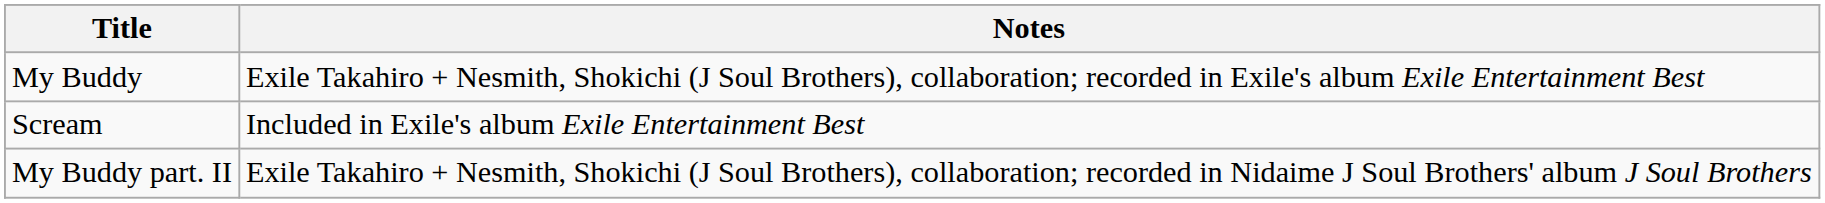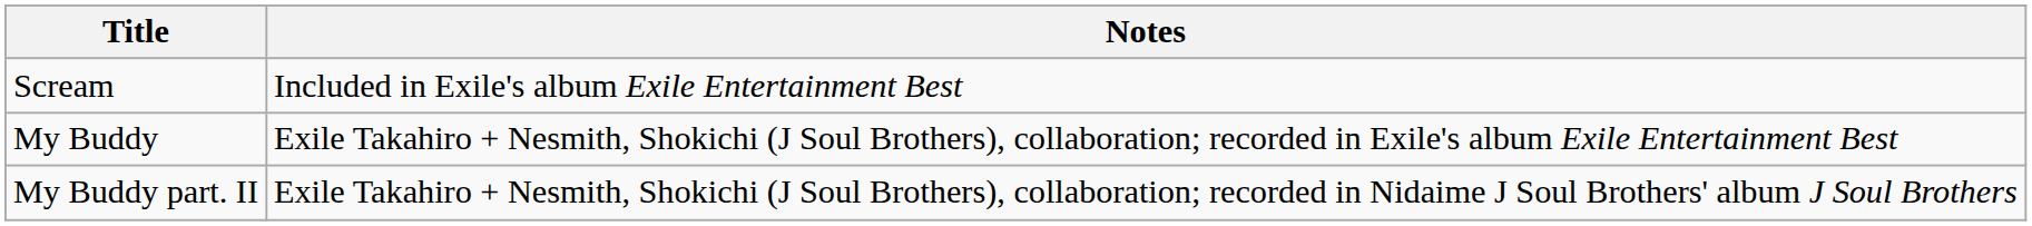 <table class="wikitable">
 <tr>
 <th>Title</th>
 <th>Notes</th>
 </tr>
 <tr>
+<td>Scream</td>
+<td>Included in Exile's album <em>Exile Entertainment Best</em></td>
+</tr>
+<tr>
 <td>My Buddy</td>
 <td>Exile Takahiro + Nesmith, Shokichi (J Soul Brothers), collaboration; recorded in Exile's album <em>Exile Entertainment Best</em></td>
-</tr>
-<tr>
-<td>Scream</td>
-<td>Included in Exile's album <em>Exile Entertainment Best</em></td>
 </tr>
 <tr>
 <td>My Buddy part. II</td>
 <td>Exile Takahiro + Nesmith, Shokichi (J Soul Brothers), collaboration; recorded in Nidaime J Soul Brothers' album <em>J Soul Brothers</em></td>
 </tr>
 </table>
